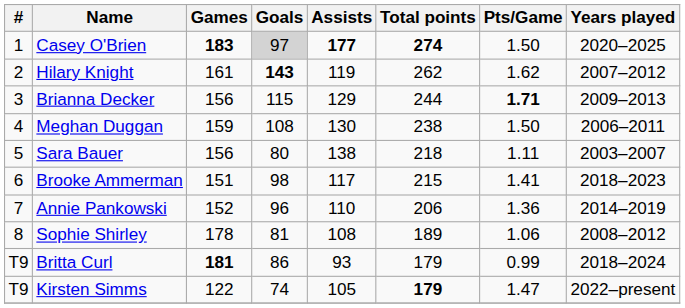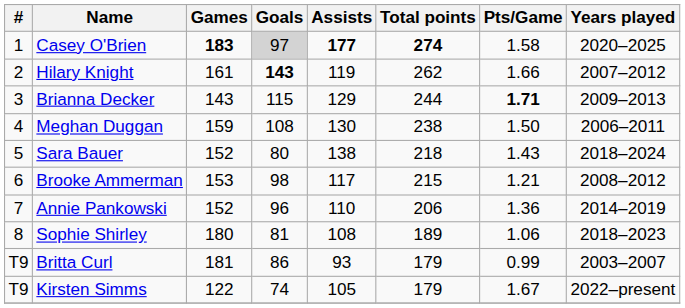 <table class="wikitable" style="text-align:center">
 <tr>
 <th>#</th>
 <th>Name</th>
 <th>Games</th>
 <th>Goals</th>
 <th>Assists</th>
 <th>Total points</th>
 <th>Pts/Game</th>
 <th>Years played</th>
 </tr>
 <tr>
 <td>1</td>
 <td align=left><a href='#'>Casey O'Brien</a></td>
 <td><strong>183</strong></td>
 <td style="background: lightgrey;">97</td>
 <td><strong>177</strong></td>
 <td><strong>274</strong></td>
-<td>1.50</td>
+<td>1.58</td>
 <td>2020–2025</td>
 </tr>
 <tr>
 <td>2</td>
 <td align=left><a href='#'>Hilary Knight</a></td>
 <td>161</td>
 <td><strong>143</strong></td>
 <td>119</td>
 <td>262</td>
-<td>1.62</td>
+<td>1.66</td>
 <td>2007–2012</td>
 </tr>
 <tr>
 <td>3</td>
 <td align=left><a href='#'>Brianna Decker</a></td>
-<td>156</td>
+<td>143</td>
 <td>115</td>
 <td>129</td>
 <td>244</td>
 <td><strong>1.71</strong></td>
 <td>2009–2013</td>
 </tr>
 <tr>
 <td>4</td>
 <td align=left><a href='#'>Meghan Duggan</a></td>
 <td>159</td>
 <td>108</td>
 <td>130</td>
 <td>238</td>
 <td>1.50</td>
 <td>2006–2011</td>
 </tr>
 <tr>
 <td>5</td>
 <td align=left><a href='#'>Sara Bauer</a></td>
-<td>156</td>
+<td>152</td>
 <td>80</td>
 <td>138</td>
 <td>218</td>
-<td>1.11</td>
-<td>2003–2007</td>
+<td>1.43</td>
+<td>2018–2024</td>
 </tr>
 <tr>
 <td>6</td>
 <td align=left><a href='#'>Brooke Ammerman</a></td>
-<td>151</td>
+<td>153</td>
 <td>98</td>
 <td>117</td>
 <td>215</td>
-<td>1.41</td>
-<td>2018–2023</td>
+<td>1.21</td>
+<td>2008–2012</td>
 </tr>
 <tr>
 <td>7</td>
 <td align=left><a href='#'>Annie Pankowski</a></td>
 <td>152</td>
 <td>96</td>
 <td>110</td>
 <td>206</td>
 <td>1.36</td>
 <td>2014–2019</td>
 </tr>
 <tr>
 <td>8</td>
 <td align=left><a href='#'>Sophie Shirley</a></td>
-<td>178</td>
+<td>180</td>
 <td>81</td>
 <td>108</td>
 <td>189</td>
 <td>1.06</td>
-<td>2008–2012</td>
+<td>2018–2023</td>
 </tr>
 <tr>
 <td>T9</td>
 <td align=left><a href='#'>Britta Curl</a></td>
-<td><strong>181</strong></td>
+<td>181</td>
 <td>86</td>
 <td>93</td>
 <td>179</td>
 <td>0.99</td>
-<td>2018–2024</td>
+<td>2003–2007</td>
 </tr>
 <tr>
 <td>T9</td>
 <td align=left><a href='#'>Kirsten Simms</a></td>
 <td>122</td>
 <td>74</td>
 <td>105</td>
-<td><strong>179</strong></td>
-<td>1.47</td>
+<td>179</td>
+<td>1.67</td>
 <td>2022–present</td>
 </tr>
 <tr>
 </tr>
 </table>
